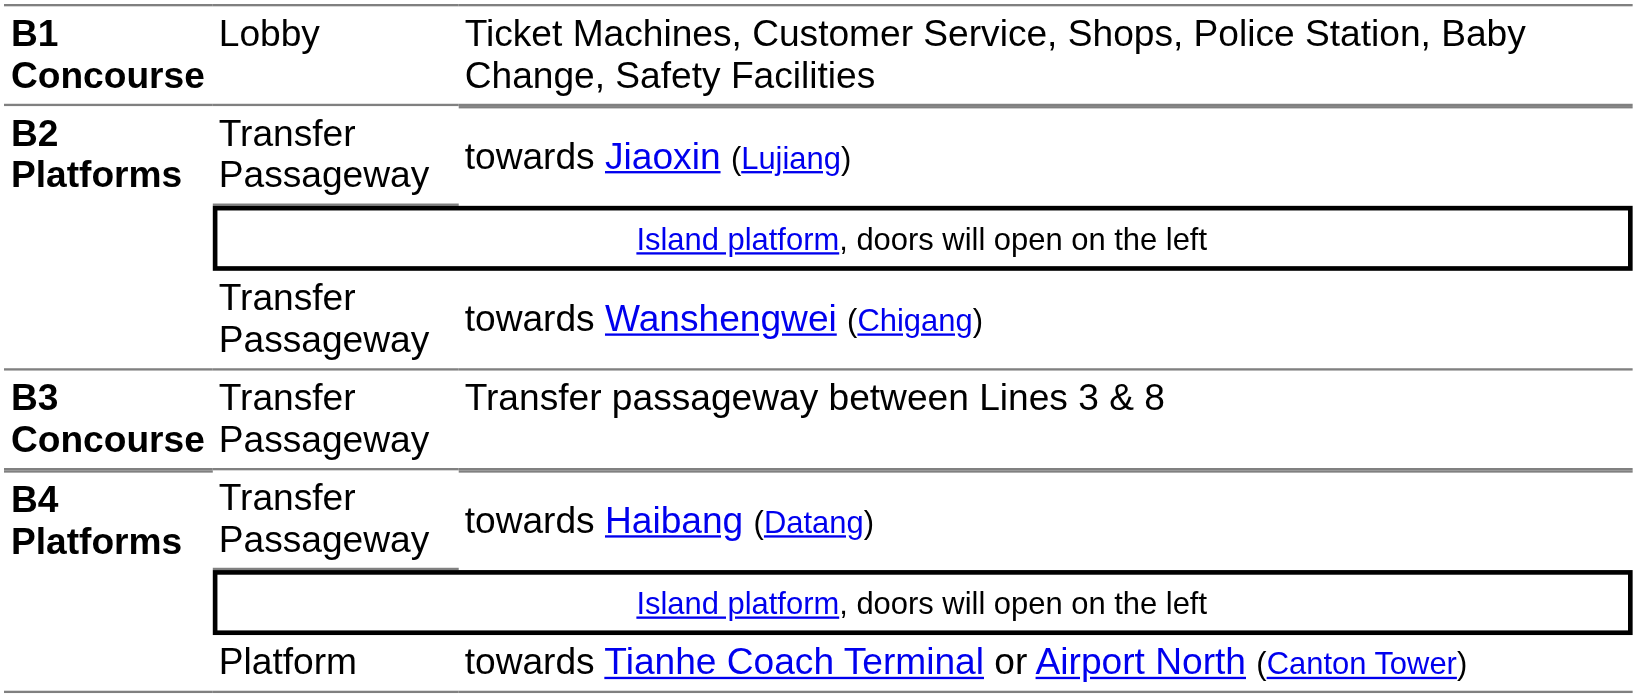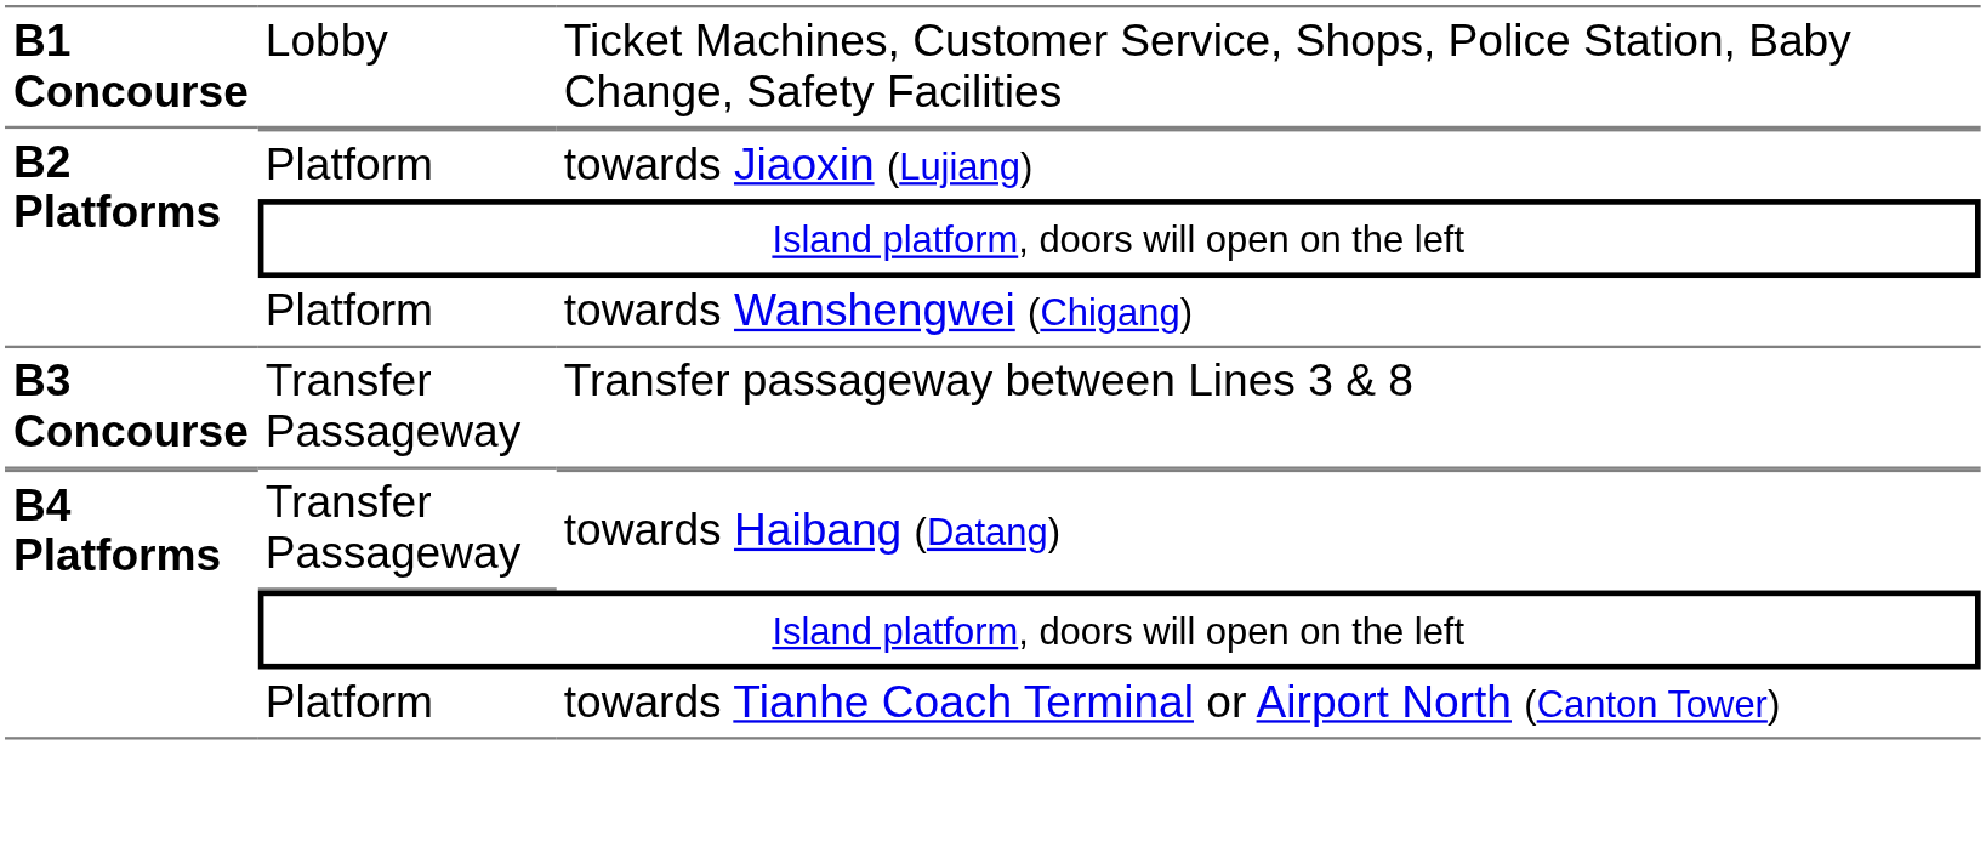 <table table border=0 cellspacing=0 cellpadding=3>
 <tr>
 <td style="border-bottom:solid 1px gray; border-top:solid 1px gray;" valign=top width=50><strong>B1<br>Concourse</strong></td>
 <td style="border-bottom:solid 1px gray; border-top:solid 1px gray;" valign=top width=100>Lobby</td>
 <td style="border-bottom:solid 1px gray; border-top:solid 1px gray;" valign=top width=390>Ticket Machines, Customer Service, Shops, Police Station, Baby Change, Safety Facilities</td>
 </tr>
 <tr>
 <td style="border-bottom:solid 1px gray;" rowspan=3 valign=top><strong>B2<br>Platforms</strong></td>
-<td style="border-bottom:solid 1px gray;" valign=top width=100>Transfer Passageway</td>
+<td style="border-top:solid 1px gray;">Platform </td>
 <td style="border-top:solid 1px gray;">  towards <a href='#'>Jiaoxin</a> <small>(<a href='#'>Lujiang</a>)</small></td>
 </tr>
 <tr>
 <td style="border-right:solid 2px black;border-left:solid 2px black;border-top:solid 2px black;border-bottom:solid 2px black;text-align:center;" colspan=2><small><a href='#'>Island platform</a>, doors will open on the left</small></td>
 </tr>
 <tr>
-<td style="border-bottom:solid 1px gray;" valign=top width=100>Transfer Passageway</td>
+<td style="border-bottom:solid 1px gray;">Platform </td>
 <td style="border-bottom:solid 1px gray;"> towards <a href='#'>Wanshengwei</a> <small>(<a href='#'>Chigang</a>)</small> </td>
 </tr>
 <tr>
 <td style="border-bottom:solid 1px gray;" valign=top width=50><strong>B3<br>Concourse</strong></td>
 <td style="border-bottom:solid 1px gray;" valign=top width=100>Transfer Passageway</td>
 <td style="border-bottom:solid 1px gray;" valign=top width=500>Transfer passageway between Lines 3 & 8</td>
 </tr>
 <tr>
 <td style="border-bottom:solid 1px gray; border-top:solid 1px gray;" valign=top width=50 rowspan=3><strong>B4<br>Platforms</strong></td>
 <td style="border-bottom:solid 1px gray;" valign=top width=100>Transfer Passageway</td>
 <td style="border-top:solid 1px gray;">  towards <a href='#'>Haibang</a> <small>(<a href='#'>Datang</a>)</small></td>
 </tr>
 <tr>
 <td style="border-top:solid 2px black;border-right:solid 2px black;border-left:solid 2px black;border-bottom:solid 2px black;text-align:center;" colspan=2><small><a href='#'>Island platform</a>, doors will open on the left</small></td>
 </tr>
 <tr>
 <td style="border-bottom:solid 1px gray;">Platform </td>
 <td style="border-bottom:solid 1px gray;"> towards <a href='#'>Tianhe Coach Terminal</a> or <a href='#'>Airport North</a> <small>(<a href='#'>Canton Tower</a>)</small> </td>
 </tr>
 </table>
